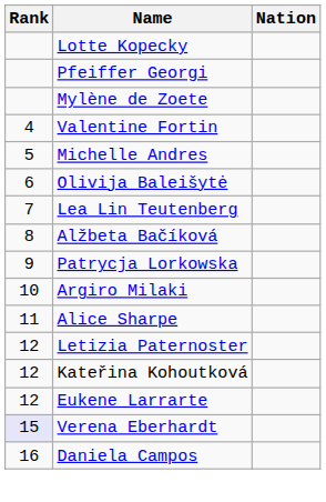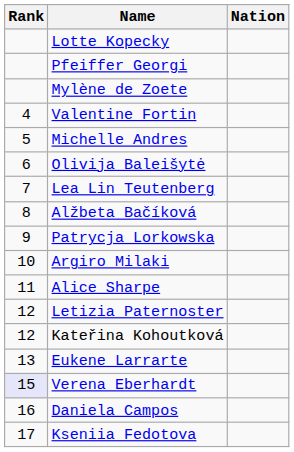 <table class="wikitable sortable" style="text-align:center">
 <tr>
 <th>Rank</th>
 <th>Name</th>
 <th>Nation</th>
 </tr>
 <tr>
 <td></td>
 <td align=left><a href='#'>Lotte Kopecky</a></td>
 <td align=left></td>
 </tr>
 <tr>
 <td></td>
 <td align=left><a href='#'>Pfeiffer Georgi</a></td>
 <td align=left></td>
 </tr>
 <tr>
 <td></td>
 <td align=left><a href='#'>Mylène de Zoete</a></td>
 <td align=left></td>
 </tr>
 <tr>
 <td>4</td>
 <td align=left><a href='#'>Valentine Fortin</a></td>
 <td align=left></td>
 </tr>
 <tr>
 <td>5</td>
 <td align=left><a href='#'>Michelle Andres</a></td>
 <td align=left></td>
 </tr>
 <tr>
 <td>6</td>
 <td align=left><a href='#'>Olivija Baleišytė</a></td>
 <td align=left></td>
 </tr>
 <tr>
 <td>7</td>
 <td align=left><a href='#'>Lea Lin Teutenberg</a></td>
 <td align=left></td>
 </tr>
 <tr>
 <td>8</td>
 <td align=left><a href='#'>Alžbeta Bačíková</a></td>
 <td align=left></td>
 </tr>
 <tr>
 <td>9</td>
 <td align=left><a href='#'>Patrycja Lorkowska</a></td>
 <td align=left></td>
 </tr>
 <tr>
 <td>10</td>
 <td align=left><a href='#'>Argiro Milaki</a></td>
 <td align=left></td>
 </tr>
 <tr>
 <td>11</td>
 <td align=left><a href='#'>Alice Sharpe</a></td>
 <td align=left></td>
 </tr>
 <tr>
 <td>12</td>
 <td align=left><a href='#'>Letizia Paternoster</a></td>
 <td align=left></td>
 </tr>
 <tr>
 <td>12</td>
 <td align=left>Kateřina Kohoutková</td>
 <td align=left></td>
 </tr>
 <tr>
-<td>12</td>
+<td>13</td>
 <td align=left><a href='#'>Eukene Larrarte</a></td>
 <td align=left></td>
 </tr>
 <tr>
 <td style="background: lavender;">15</td>
 <td align=left><a href='#'>Verena Eberhardt</a></td>
 <td align=left></td>
 </tr>
 <tr>
 <td>16</td>
 <td align=left><a href='#'>Daniela Campos</a></td>
 <td align=left></td>
 </tr>
+<tr>
+<td>17</td>
+<td align=left><a href='#'>Kseniia Fedotova</a></td>
+<td align=left></td>
+</tr>
 </table>
